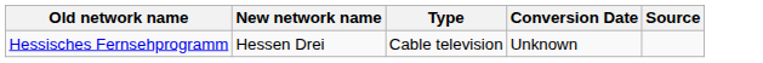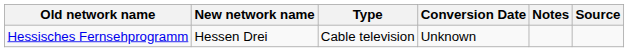 <table class="wikitable">
 <tr>
 <th>Old network name</th>
 <th>New network name</th>
 <th>Type</th>
 <th>Conversion Date</th>
+<th>Notes</th>
 <th>Source</th>
 </tr>
 <tr>
 <td><a href='#'>Hessisches Fernsehprogramm</a></td>
 <td>Hessen Drei</td>
 <td>Cable television</td>
 <td>Unknown</td>
 <td></td>
+<td></td>
 </tr>
 </table>
